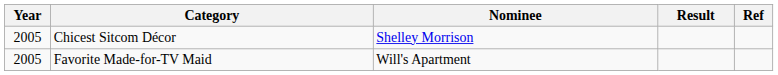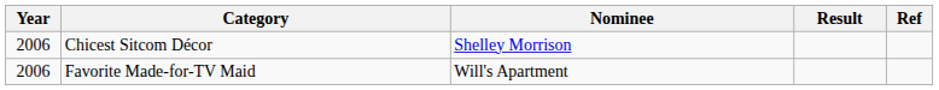 <table class="wikitable" style="width:100%;">
 <tr>
 <th style="width:6%;">Year</th>
 <th style="width:42%;">Category</th>
 <th style="width:37%;">Nominee</th>
 <th style="width:10%;">Result</th>
 <th style="width:5%;">Ref</th>
 </tr>
 <tr>
-<td style="text-align:center;">2005</td>
+<td style="text-align:center;">2006</td>
 <td>Chicest Sitcom Décor</td>
 <td><a href='#'>Shelley Morrison</a></td>
 <td></td>
 <td style="text-align:center;"></td>
 </tr>
 <tr>
-<td style="text-align:center;">2005</td>
+<td style="text-align:center;">2006</td>
 <td>Favorite Made-for-TV Maid</td>
 <td>Will's Apartment</td>
 <td></td>
 <td style="text-align:center;"></td>
 </tr>
 </table>
